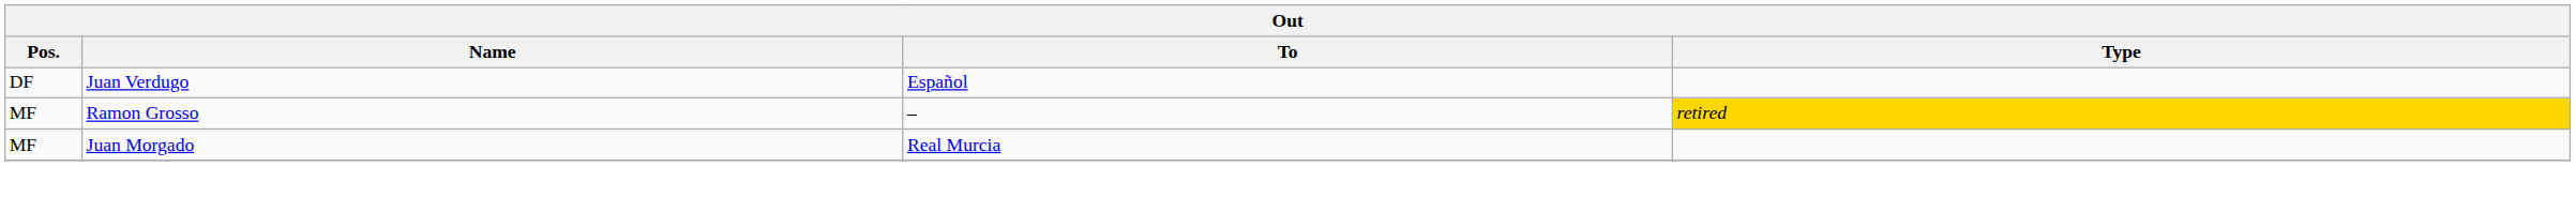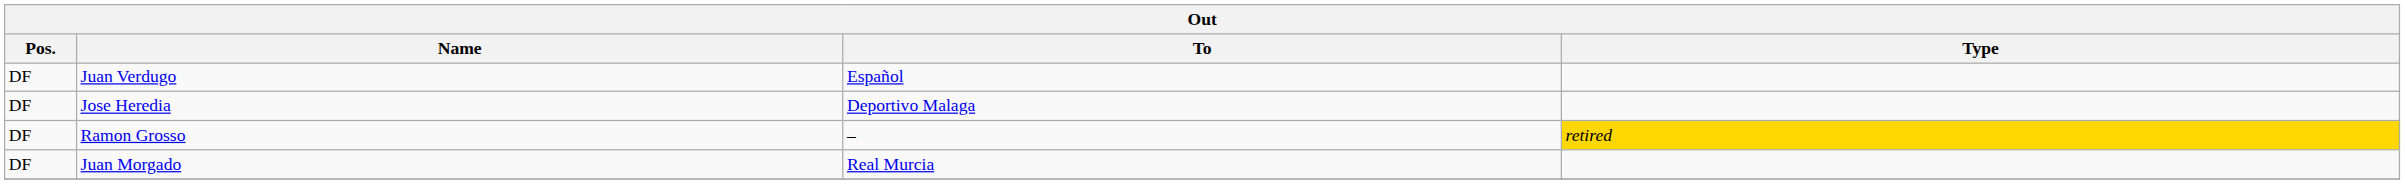 <table class="wikitable" style="font-size:90%;width:99%;">
 <tr>
 <th colspan="4">Out</th>
 </tr>
 <tr>
 <th width=3%>Pos.</th>
 <th width=32%>Name</th>
 <th width=30%>To</th>
 <th width=35%>Type</th>
 </tr>
 <tr>
 <td>DF</td>
 <td><a href='#'>Juan Verdugo</a></td>
 <td><a href='#'>Español</a></td>
 <td></td>
 </tr>
 <tr>
-<td>MF</td>
+<td>DF</td>
+<td><a href='#'>Jose Heredia</a></td>
+<td><a href='#'>Deportivo Malaga</a></td>
+<td></td>
+</tr>
+<tr>
+<td>DF</td>
 <td><a href='#'>Ramon Grosso</a></td>
 <td>–</td>
 <td style="background: gold;"><em>retired</em> </td>
 </tr>
 <tr>
-<td>MF</td>
+<td>DF</td>
 <td><a href='#'>Juan Morgado</a></td>
 <td><a href='#'>Real Murcia</a></td>
 <td></td>
 </tr>
 <tr>
 </tr>
 </table>
